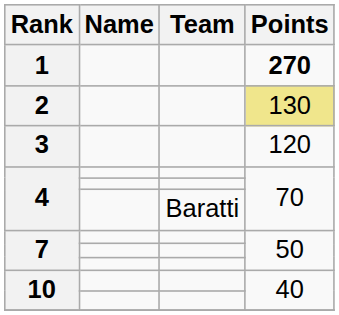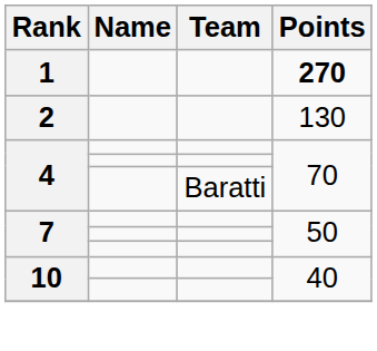 <table class="wikitable">
 <tr>
 <th>Rank</th>
 <th>Name</th>
 <th>Team</th>
 <th>Points</th>
 </tr>
 <tr>
 <th style="text-align:center">1</th>
 <td></td>
 <td></td>
 <td style="text-align:center"><strong>270</strong></td>
 </tr>
 <tr>
 <th style="text-align:center">2</th>
 <td></td>
 <td></td>
-<td style="background: khaki; text-align:center">130</td>
-</tr>
-<tr>
-<th style="text-align:center">3</th>
-<td></td>
-<td></td>
-<td style="text-align:center">120</td>
+<td style="text-align:center">130</td>
 </tr>
 <tr>
 <th style="text-align:center" rowspan="3">4</th>
 <td></td>
 <td></td>
 <td style="text-align:center" rowspan="3">70</td>
 </tr>
 <tr>
 <td></td>
 <td></td>
 </tr>
 <tr>
 <td></td>
 <td>Baratti</td>
 </tr>
 <tr>
 <th style="text-align:center" rowspan="3">7</th>
 <td></td>
 <td></td>
 <td style="text-align:center" rowspan="3">50</td>
 </tr>
 <tr>
 <td></td>
 <td></td>
 </tr>
 <tr>
 <td></td>
 <td></td>
 </tr>
 <tr>
 <th style="text-align:center" rowspan="2">10</th>
 <td></td>
 <td></td>
 <td style="text-align:center" rowspan="2">40</td>
 </tr>
 <tr>
 <td> </td>
 <td></td>
 </tr>
 <tr>
 </tr>
 </table>
